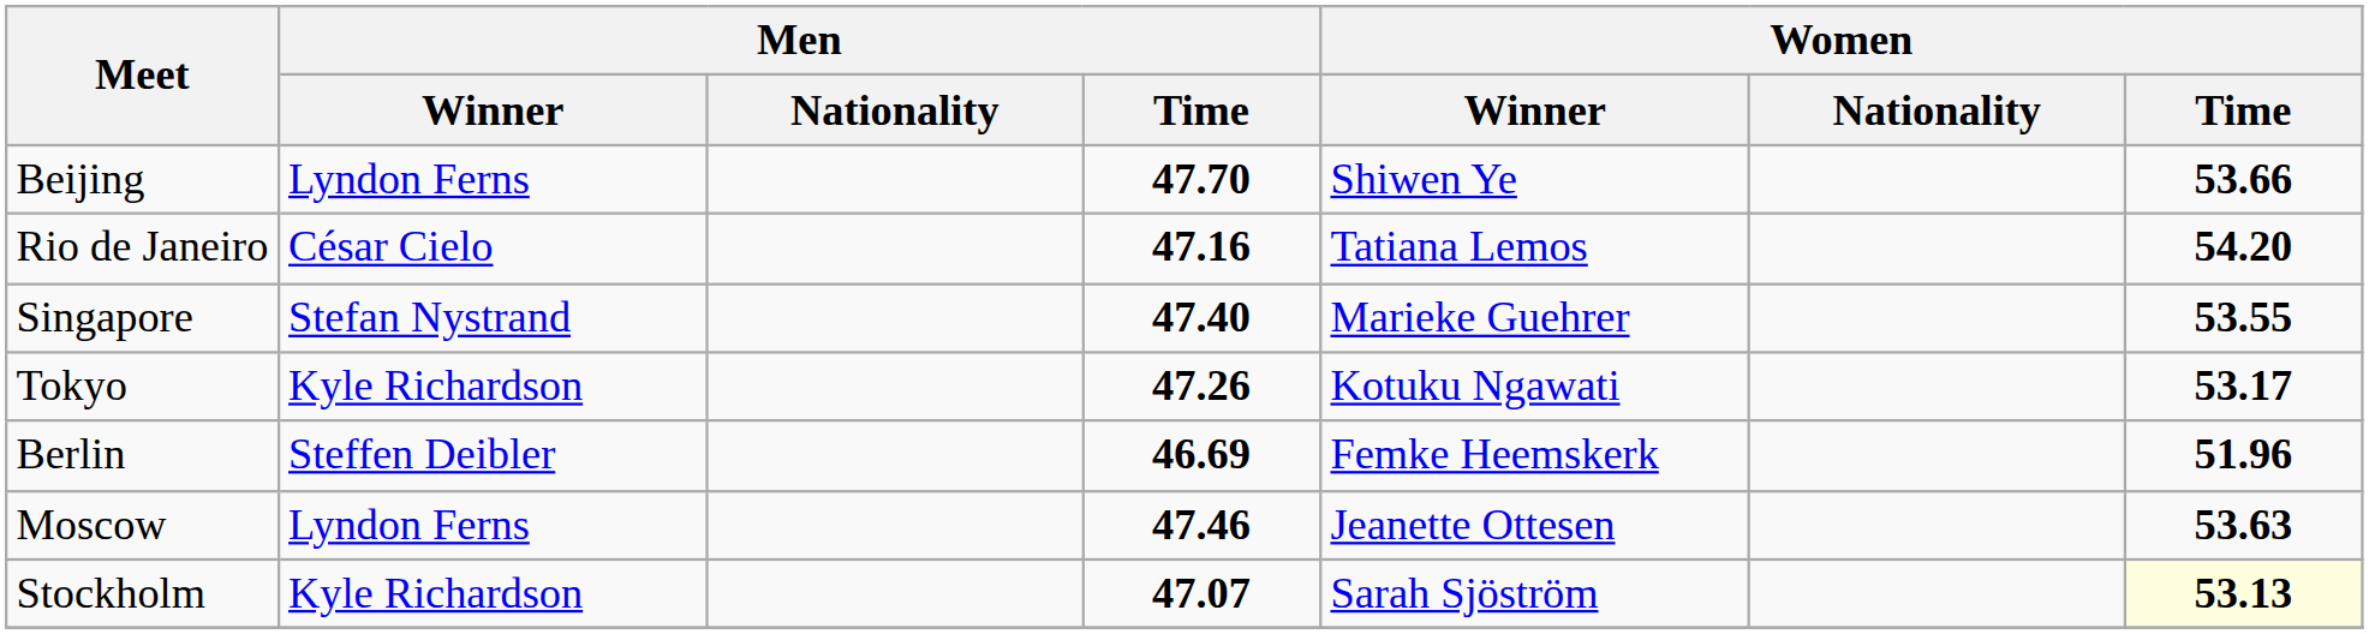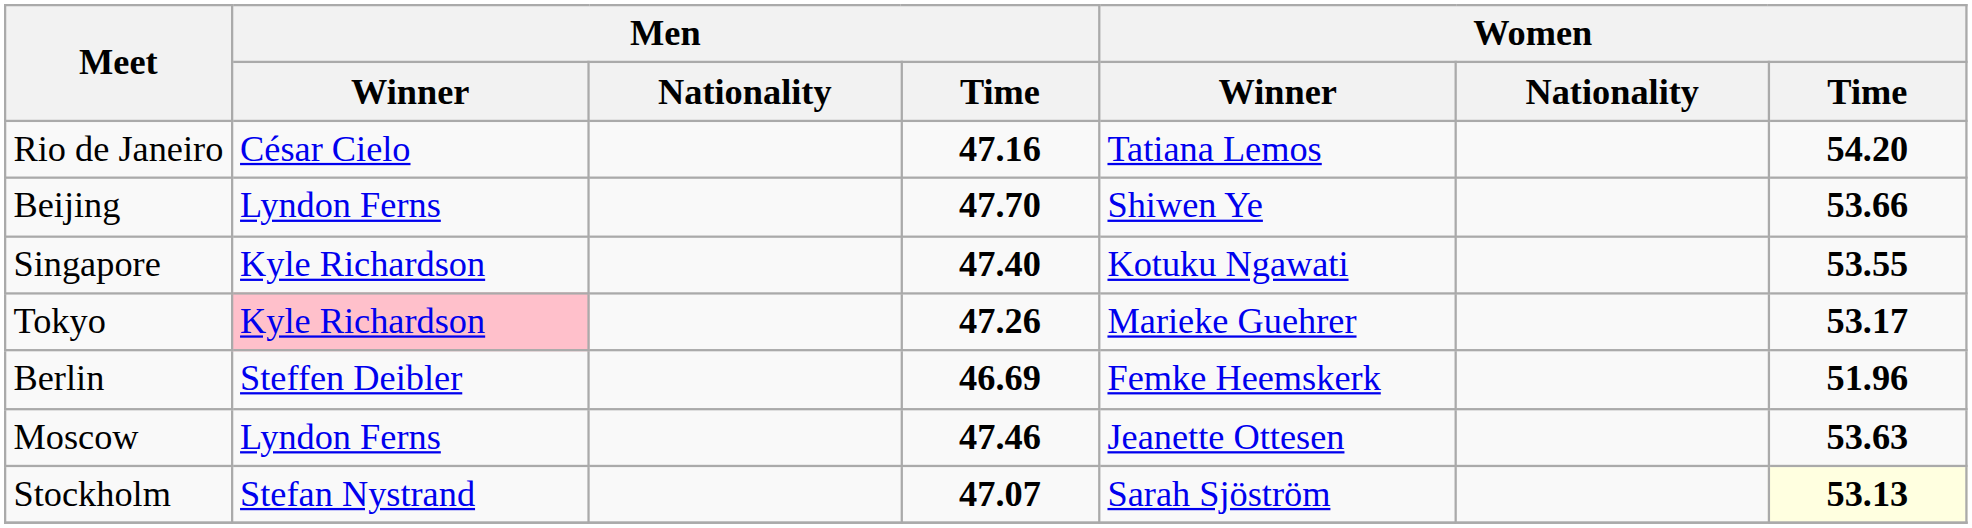 <table class="wikitable">
 <tr>
 <th rowspan="2">Meet</th>
 <th colspan="3">Men</th>
 <th colspan="3">Women</th>
 </tr>
 <tr>
 <th width=150>Winner</th>
 <th width=130>Nationality</th>
 <th width=80>Time</th>
 <th width=150>Winner</th>
 <th width=130>Nationality</th>
 <th width=80>Time</th>
 </tr>
 <tr>
+<td>Rio de Janeiro</td>
+<td><a href='#'>César Cielo</a></td>
+<td></td>
+<td align=center><strong>47.16</strong></td>
+<td><a href='#'>Tatiana Lemos</a></td>
+<td></td>
+<td align=center><strong>54.20</strong></td>
+</tr>
+<tr>
 <td>Beijing</td>
 <td><a href='#'>Lyndon Ferns</a></td>
 <td></td>
 <td align=center><strong>47.70</strong></td>
 <td><a href='#'>Shiwen Ye</a></td>
 <td></td>
 <td align=center><strong>53.66</strong></td>
 </tr>
 <tr>
-<td>Rio de Janeiro</td>
-<td><a href='#'>César Cielo</a></td>
-<td></td>
-<td align=center><strong>47.16</strong></td>
-<td><a href='#'>Tatiana Lemos</a></td>
-<td></td>
-<td align=center><strong>54.20</strong></td>
-</tr>
-<tr>
 <td>Singapore</td>
-<td><a href='#'>Stefan Nystrand</a></td>
+<td><a href='#'>Kyle Richardson</a></td>
 <td></td>
 <td align=center><strong>47.40</strong></td>
-<td><a href='#'>Marieke Guehrer</a></td>
+<td><a href='#'>Kotuku Ngawati</a></td>
 <td></td>
 <td align=center><strong>53.55</strong></td>
 </tr>
 <tr>
 <td>Tokyo</td>
-<td><a href='#'>Kyle Richardson</a></td>
+<td style="background: pink;"><a href='#'>Kyle Richardson</a></td>
 <td></td>
 <td align=center><strong>47.26</strong></td>
-<td><a href='#'>Kotuku Ngawati</a></td>
+<td><a href='#'>Marieke Guehrer</a></td>
 <td></td>
 <td align=center><strong>53.17</strong></td>
 </tr>
 <tr>
 <td>Berlin</td>
 <td><a href='#'>Steffen Deibler</a></td>
 <td></td>
 <td align=center><strong>46.69</strong></td>
 <td><a href='#'>Femke Heemskerk</a></td>
 <td></td>
 <td align=center><strong>51.96</strong></td>
 </tr>
 <tr>
 <td>Moscow</td>
 <td><a href='#'>Lyndon Ferns</a></td>
 <td></td>
 <td align=center><strong>47.46</strong></td>
 <td><a href='#'>Jeanette Ottesen</a></td>
 <td></td>
 <td align=center><strong>53.63</strong></td>
 </tr>
 <tr>
 <td>Stockholm</td>
-<td><a href='#'>Kyle Richardson</a></td>
+<td><a href='#'>Stefan Nystrand</a></td>
 <td></td>
 <td align=center><strong>47.07</strong></td>
 <td><a href='#'>Sarah Sjöström</a></td>
 <td></td>
 <td align=center style="background: lightyellow;"><strong>53.13</strong></td>
 </tr>
 <tr>
 </tr>
 </table>
